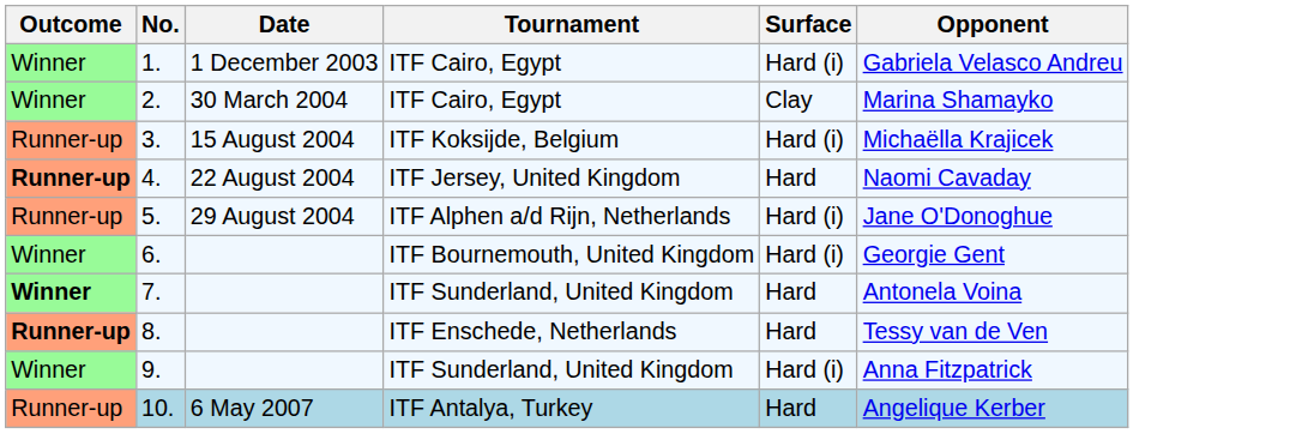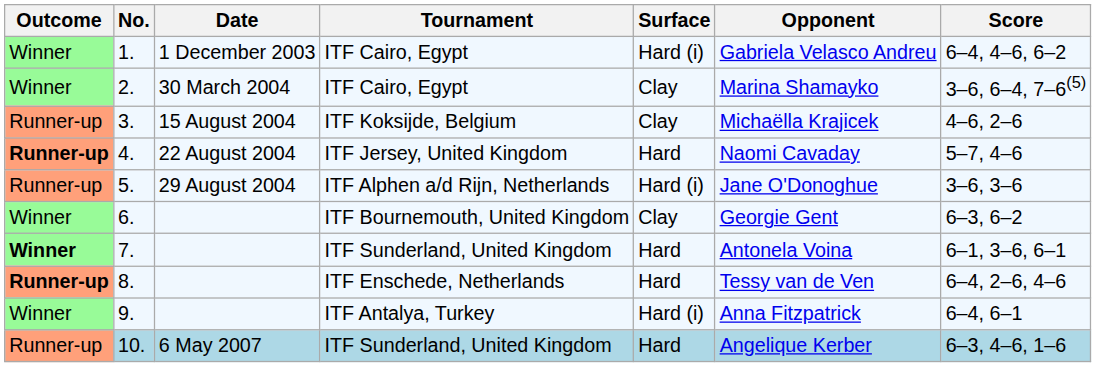 <table class="sortable wikitable" style=font-size:97%>
 <tr>
 <th>Outcome</th>
 <th>No.</th>
 <th>Date</th>
 <th>Tournament</th>
 <th>Surface</th>
 <th>Opponent</th>
+<th>Score</th>
 </tr>
 <tr style="background:#f0f8ff;">
 <td style="background:#98fb98;">Winner</td>
 <td>1.</td>
 <td>1 December 2003</td>
 <td>ITF Cairo, Egypt</td>
 <td>Hard (i)</td>
 <td> <a href='#'>Gabriela Velasco Andreu</a></td>
+<td>6–4, 4–6, 6–2</td>
 </tr>
 <tr style="background:#f0f8ff;">
 <td style="background:#98fb98;">Winner</td>
 <td>2.</td>
 <td>30 March 2004</td>
 <td>ITF Cairo, Egypt</td>
 <td>Clay</td>
 <td> <a href='#'>Marina Shamayko</a></td>
+<td>3–6, 6–4, 7–6<sup>(5)</sup></td>
 </tr>
 <tr style="background:#f0f8ff;">
 <td style="background:#ffa07a;">Runner-up</td>
 <td>3.</td>
 <td>15 August 2004</td>
 <td>ITF Koksijde, Belgium</td>
-<td>Hard (i)</td>
+<td>Clay</td>
 <td> <a href='#'>Michaëlla Krajicek</a></td>
+<td>4–6, 2–6</td>
 </tr>
 <tr style="background:#f0f8ff;">
 <td style="background:#ffa07a;"><strong>Runner-up</strong></td>
 <td>4.</td>
 <td>22 August 2004</td>
 <td>ITF Jersey, United Kingdom</td>
 <td>Hard</td>
 <td> <a href='#'>Naomi Cavaday</a></td>
+<td>5–7, 4–6</td>
 </tr>
 <tr style="background:#f0f8ff;">
 <td style="background:#ffa07a;">Runner-up</td>
 <td>5.</td>
 <td>29 August 2004</td>
 <td>ITF Alphen a/d Rijn, Netherlands</td>
 <td>Hard (i)</td>
 <td> <a href='#'>Jane O'Donoghue</a></td>
+<td>3–6, 3–6</td>
 </tr>
 <tr bgcolor=#f0f8ff>
 <td bgcolor="98FB98">Winner</td>
 <td>6.</td>
 <td></td>
 <td>ITF Bournemouth, United Kingdom</td>
-<td>Hard (i)</td>
+<td>Clay</td>
 <td> <a href='#'>Georgie Gent</a></td>
+<td>6–3, 6–2</td>
 </tr>
 <tr style="background:#f0f8ff;">
 <td bgcolor="98FB98"><strong>Winner</strong></td>
 <td>7.</td>
 <td></td>
 <td>ITF Sunderland, United Kingdom</td>
 <td>Hard</td>
 <td> <a href='#'>Antonela Voina</a></td>
+<td>6–1, 3–6, 6–1</td>
 </tr>
 <tr bgcolor="#f0f8ff">
 <td bgcolor="FFA07A"><strong>Runner-up</strong></td>
 <td>8.</td>
 <td></td>
 <td>ITF Enschede, Netherlands</td>
 <td>Hard</td>
 <td> <a href='#'>Tessy van de Ven</a></td>
+<td>6–4, 2–6, 4–6</td>
 </tr>
 <tr bgcolor=#f0f8ff>
 <td bgcolor="98FB98">Winner</td>
 <td>9.</td>
 <td></td>
-<td>ITF Sunderland, United Kingdom</td>
+<td>ITF Antalya, Turkey</td>
 <td>Hard (i)</td>
 <td> <a href='#'>Anna Fitzpatrick</a></td>
+<td>6–4, 6–1</td>
 </tr>
 <tr bgcolor=lightblue>
 <td bgcolor="FFA07A">Runner-up</td>
 <td>10.</td>
 <td>6 May 2007</td>
-<td>ITF Antalya, Turkey</td>
+<td>ITF Sunderland, United Kingdom</td>
 <td>Hard</td>
 <td> <a href='#'>Angelique Kerber</a></td>
+<td>6–3, 4–6, 1–6</td>
 </tr>
 </table>
